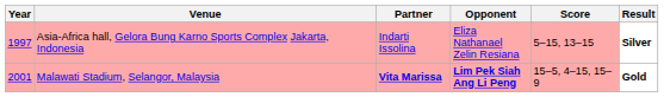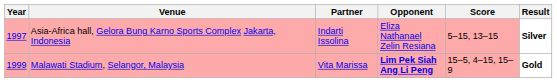 <table class="sortable wikitable" style="font-size: 90%;">
 <tr>
 <th>Year</th>
 <th>Venue</th>
 <th>Partner</th>
 <th>Opponent</th>
 <th>Score</th>
 <th>Result</th>
 </tr>
 <tr style="background:#FFAAAA">
 <td align="center"><a href='#'>1997</a></td>
 <td align="left">Asia-Africa hall, <a href='#'>Gelora Bung Karno Sports Complex</a> <a href='#'>Jakarta, Indonesia</a></td>
 <td align="left"> <a href='#'>Indarti Issolina</a></td>
 <td align="left"> <a href='#'>Eliza Nathanael</a><br> <a href='#'>Zelin Resiana</a></td>
 <td align="left">5–15, 13–15</td>
 <td style="text-align:left; background:white"> <strong>Silver</strong></td>
 </tr>
 <tr style="background:#FFAAAA">
-<td align="center"><a href='#'>2001</a></td>
+<td align="center"><a href='#'>1999</a></td>
 <td align="left"><a href='#'>Malawati Stadium</a>, <a href='#'>Selangor, Malaysia</a></td>
-<td align="left"><strong> <a href='#'>Vita Marissa</a></strong></td>
+<td align="left"> <a href='#'>Vita Marissa</a></td>
 <td align="left"><strong> <a href='#'>Lim Pek Siah</a><br> <a href='#'>Ang Li Peng</a></strong></td>
 <td align="left">15–5, 4–15, 15–9</td>
 <td style="text-align:left; background:white"> <strong>Gold</strong></td>
 </tr>
 </table>
